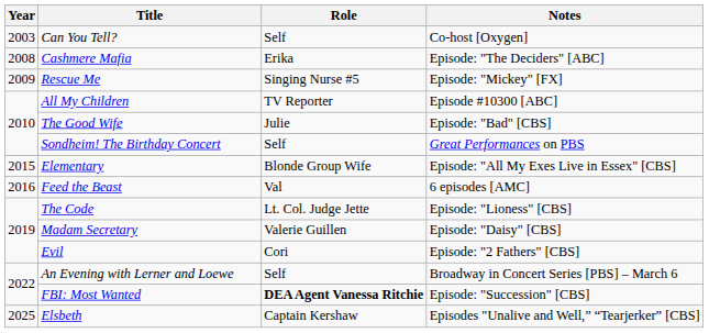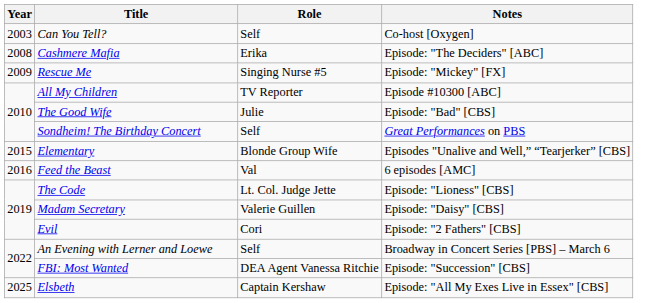 <table role="presentation" class="wikitable mw-collapsible">
 <tr>
 <th>Year</th>
 <th style=min-width:16em>Title</th>
 <th style=min-width:4em>Role</th>
 <th class="unsortable" style=min-width:18em>Notes</th>
 </tr>
 <tr>
 <td>2003</td>
 <td><em>Can You Tell?</em></td>
 <td>Self</td>
 <td>Co-host [Oxygen]</td>
 </tr>
 <tr>
 <td>2008</td>
 <td><em><a href='#'>Cashmere Mafia</a></em></td>
 <td>Erika</td>
 <td>Episode: "The Deciders" [ABC]</td>
 </tr>
 <tr>
 <td>2009</td>
 <td><em><a href='#'>Rescue Me</a></em></td>
 <td>Singing Nurse #5</td>
 <td>Episode: "Mickey" [FX]</td>
 </tr>
 <tr>
 <td rowspan="3">2010</td>
 <td><em><a href='#'>All My Children</a></em></td>
 <td>TV Reporter</td>
 <td>Episode #10300 [ABC]</td>
 </tr>
 <tr>
 <td><em><a href='#'>The Good Wife</a></em></td>
 <td>Julie</td>
 <td>Episode: "Bad" [CBS]</td>
 </tr>
 <tr>
 <td><em><a href='#'>Sondheim! The Birthday Concert</a></em></td>
 <td>Self</td>
 <td><em><a href='#'>Great Performances</a></em> on <a href='#'>PBS</a></td>
 </tr>
 <tr>
 <td>2015</td>
 <td><em><a href='#'>Elementary</a></em></td>
 <td>Blonde Group Wife</td>
-<td>Episode: "All My Exes Live in Essex" [CBS]</td>
+<td>Episodes "Unalive and Well,” “Tearjerker” [CBS]</td>
 </tr>
 <tr>
 <td>2016</td>
 <td><em><a href='#'>Feed the Beast</a></em></td>
 <td>Val</td>
 <td>6 episodes [AMC]</td>
 </tr>
 <tr>
 <td rowspan="3">2019</td>
 <td><em><a href='#'>The Code</a></em></td>
 <td>Lt. Col. Judge Jette</td>
 <td>Episode: "Lioness" [CBS]</td>
 </tr>
 <tr>
 <td><em><a href='#'>Madam Secretary</a></em></td>
 <td>Valerie Guillen</td>
 <td>Episode: "Daisy" [CBS]</td>
 </tr>
 <tr>
 <td><em><a href='#'>Evil</a></em></td>
 <td>Cori</td>
 <td>Episode: "2 Fathers" [CBS]</td>
 </tr>
 <tr>
 <td rowspan="2">2022</td>
 <td><em>An Evening with Lerner and Loewe</em></td>
 <td>Self</td>
 <td>Broadway in Concert Series [PBS] – March 6</td>
 </tr>
 <tr>
 <td><em><a href='#'>FBI: Most Wanted</a></em></td>
-<td><strong>DEA Agent Vanessa Ritchie</strong></td>
+<td>DEA Agent Vanessa Ritchie</td>
 <td>Episode: "Succession" [CBS]</td>
 </tr>
 <tr>
 <td>2025</td>
 <td><em><a href='#'>Elsbeth</a></em></td>
 <td>Captain Kershaw</td>
-<td>Episodes "Unalive and Well,” “Tearjerker” [CBS]</td>
+<td>Episode: "All My Exes Live in Essex" [CBS]</td>
 </tr>
 </table>
